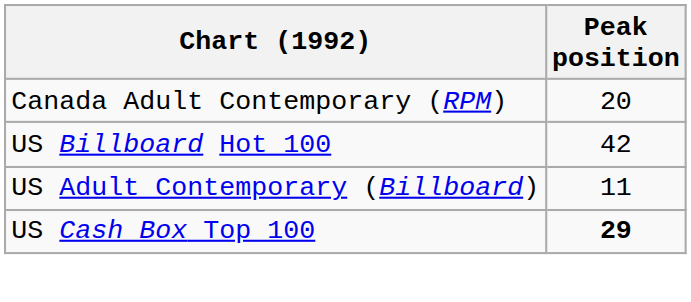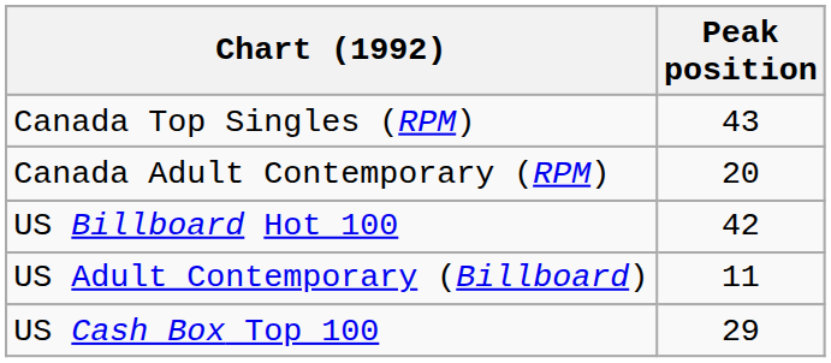 <table class="wikitable sortable">
 <tr>
 <th>Chart (1992)</th>
 <th>Peak<br>position</th>
+</tr>
+<tr>
+<td>Canada Top Singles (<em><a href='#'>RPM</a></em>)</td>
+<td style="text-align:center;">43</td>
 </tr>
 <tr>
 <td>Canada Adult Contemporary (<em><a href='#'>RPM</a></em>)</td>
 <td style="text-align:center;">20</td>
 </tr>
 <tr>
 <td>US <em><a href='#'>Billboard</a></em> <a href='#'>Hot 100</a></td>
 <td style="text-align:center;">42</td>
 </tr>
 <tr>
 <td>US <a href='#'>Adult Contemporary</a> (<em><a href='#'>Billboard</a></em>)</td>
 <td style="text-align:center;">11</td>
 </tr>
 <tr>
 <td>US <a href='#'><em>Cash Box</em> Top 100</a></td>
-<td align="center"><strong>29</strong></td>
+<td align="center">29</td>
 </tr>
 </table>
